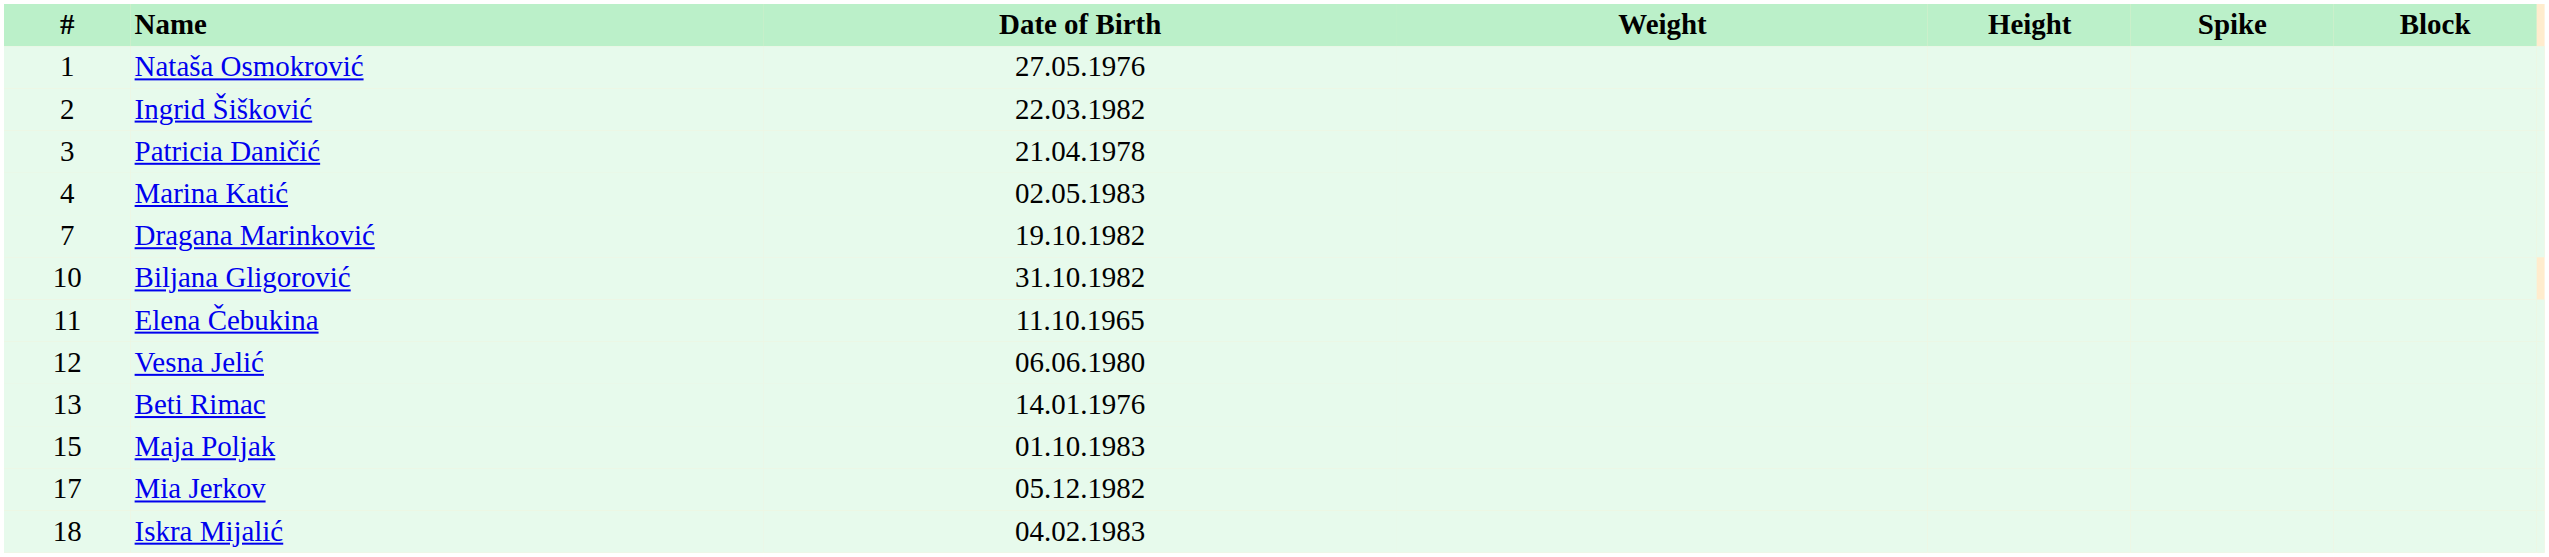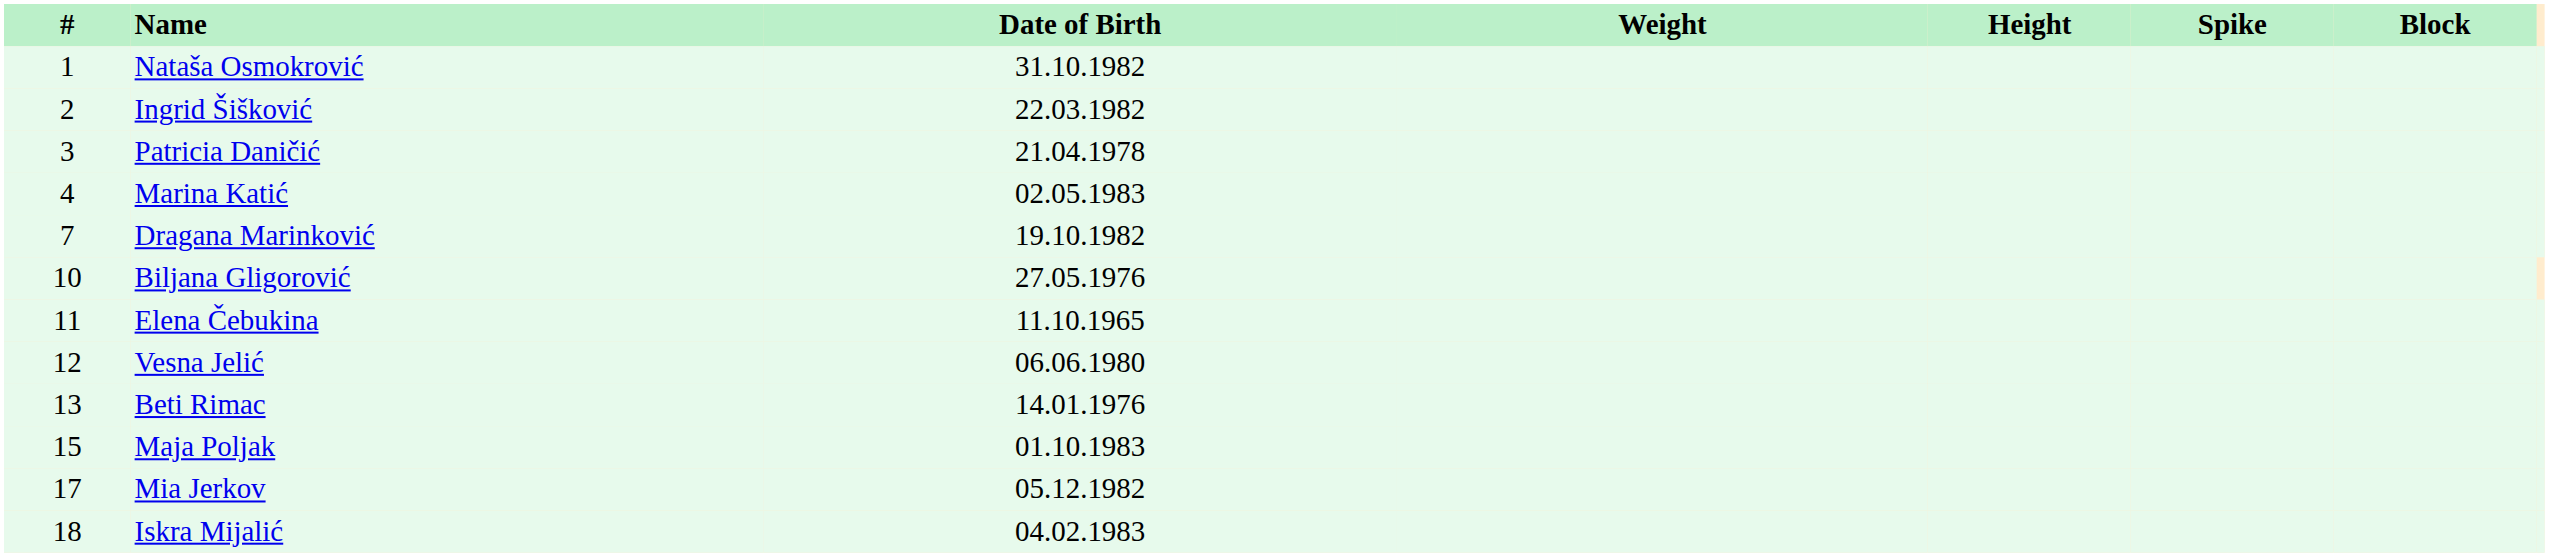 <table border=0 cellpadding=2 cellspacing=0  |- bgcolor=#FFECCE style="text-align:center; font-size:90%;" width=100%>
 <tr bgcolor=#BBF0C9>
 <th width=5%>#</th>
 <th width=25% align=left>Name</th>
 <th width=25%>Date of Birth</th>
 <th width=21%>Weight</th>
 <th width=8%>Height</th>
 <th width=8%>Spike</th>
 <th width=8%>Block</th>
 </tr>
 <tr bgcolor=#E7FAEC>
 <td>1</td>
 <td align=left><a href='#'>Nataša Osmokrović</a></td>
-<td>27.05.1976</td>
+<td>31.10.1982</td>
 <td></td>
 <td></td>
 <td></td>
 <td></td>
 <td></td>
 </tr>
 <tr bgcolor=#E7FAEC>
 <td>2</td>
 <td align=left><a href='#'>Ingrid Šišković</a></td>
 <td>22.03.1982</td>
 <td></td>
 <td></td>
 <td></td>
 <td></td>
 <td></td>
 </tr>
 <tr bgcolor=#E7FAEC>
 <td>3</td>
 <td align=left><a href='#'>Patricia Daničić</a></td>
 <td>21.04.1978</td>
 <td></td>
 <td></td>
 <td></td>
 <td></td>
 <td></td>
 </tr>
 <tr bgcolor=#E7FAEC>
 <td>4</td>
 <td align=left><a href='#'>Marina Katić</a></td>
 <td>02.05.1983</td>
 <td></td>
 <td></td>
 <td></td>
 <td></td>
 <td></td>
 </tr>
 <tr bgcolor=#E7FAEC>
 <td>7</td>
 <td align=left><a href='#'>Dragana Marinković</a></td>
 <td>19.10.1982</td>
 <td></td>
 <td></td>
 <td></td>
 <td></td>
 <td></td>
 </tr>
 <tr bgcolor=#E7FAEC>
 <td>10</td>
 <td align=left><a href='#'>Biljana Gligorović</a></td>
-<td>31.10.1982</td>
+<td>27.05.1976</td>
 <td></td>
 <td></td>
 <td></td>
 <td></td>
 </tr>
 <tr bgcolor=#E7FAEC>
 <td>11</td>
 <td align=left><a href='#'>Elena Čebukina</a></td>
 <td>11.10.1965</td>
 <td></td>
 <td></td>
 <td></td>
 <td></td>
 <td></td>
 </tr>
 <tr bgcolor=#E7FAEC>
 <td>12</td>
 <td align=left><a href='#'>Vesna Jelić</a></td>
 <td>06.06.1980</td>
 <td></td>
 <td></td>
 <td></td>
 <td></td>
 <td></td>
 </tr>
 <tr bgcolor=#E7FAEC>
 <td>13</td>
 <td align=left><a href='#'>Beti Rimac</a></td>
 <td>14.01.1976</td>
 <td></td>
 <td></td>
 <td></td>
 <td></td>
 <td></td>
 </tr>
 <tr bgcolor=#E7FAEC>
 <td>15</td>
 <td align=left><a href='#'>Maja Poljak</a></td>
 <td>01.10.1983</td>
 <td></td>
 <td></td>
 <td></td>
 <td></td>
 <td></td>
 </tr>
 <tr bgcolor=#E7FAEC>
 <td>17</td>
 <td align=left><a href='#'>Mia Jerkov</a></td>
 <td>05.12.1982</td>
 <td></td>
 <td></td>
 <td></td>
 <td></td>
 <td></td>
 </tr>
 <tr bgcolor=#E7FAEC>
 <td>18</td>
 <td align=left><a href='#'>Iskra Mijalić</a></td>
 <td>04.02.1983</td>
 <td></td>
 <td></td>
 <td></td>
 <td></td>
 <td></td>
 </tr>
 </table>
